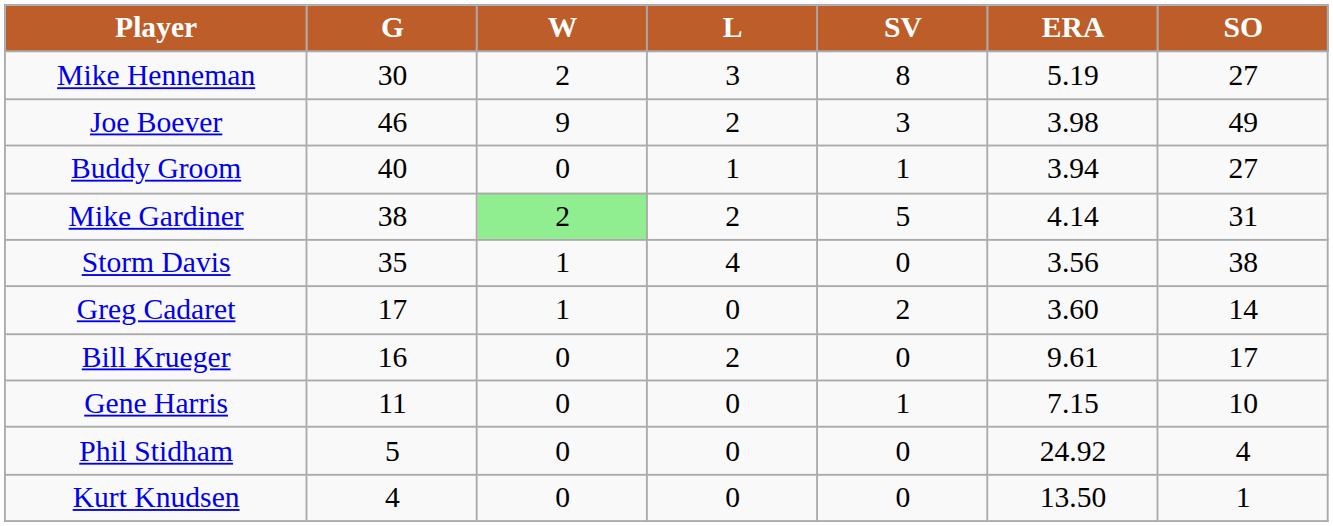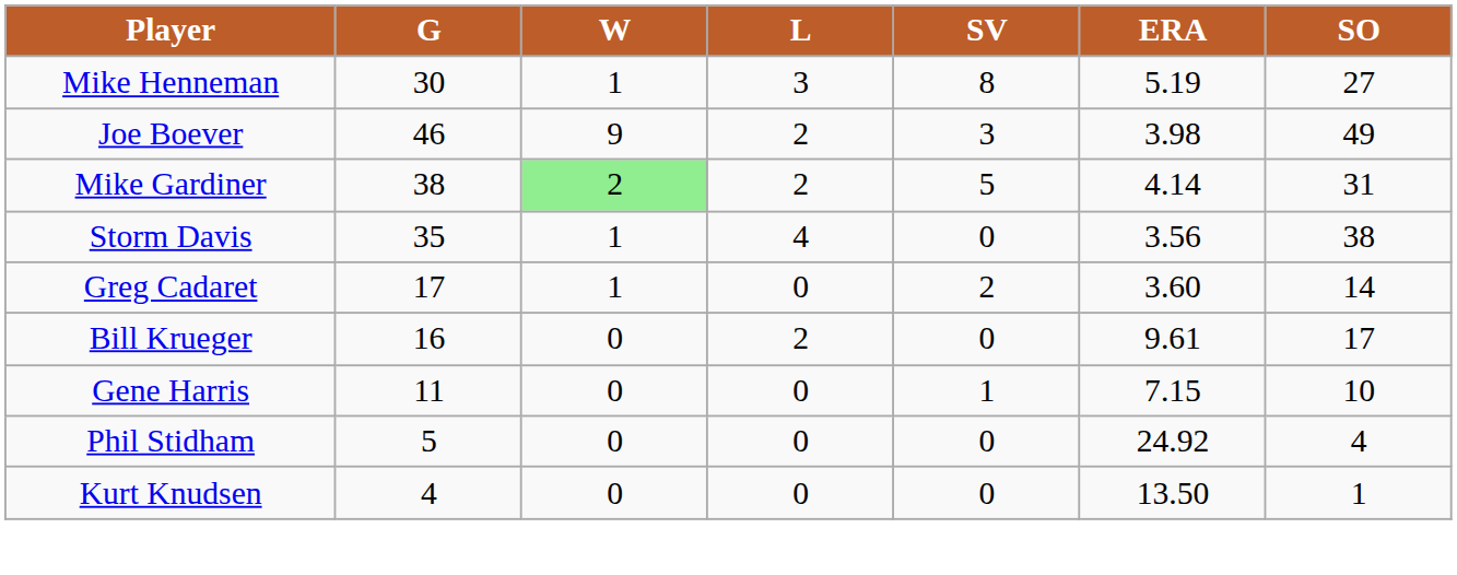 <table class="wikitable sortable">
 <tr>
 <th style="background:#bd5d29;color:white;" width="16%">Player</th>
 <th style="background:#bd5d29;color:white;" width="9%">G</th>
 <th style="background:#bd5d29;color:white;" width="9%">W</th>
 <th style="background:#bd5d29;color:white;" width="9%">L</th>
 <th style="background:#bd5d29;color:white;" width="9%">SV</th>
 <th style="background:#bd5d29;color:white;" width="9%">ERA</th>
 <th style="background:#bd5d29;color:white;" width="9%">SO</th>
 </tr>
 <tr align=center>
 <td><a href='#'>Mike Henneman</a></td>
 <td>30</td>
-<td>2</td>
+<td>1</td>
 <td>3</td>
 <td>8</td>
 <td>5.19</td>
 <td>27</td>
 </tr>
 <tr align=center>
 <td><a href='#'>Joe Boever</a></td>
 <td>46</td>
 <td>9</td>
 <td>2</td>
 <td>3</td>
 <td>3.98</td>
 <td>49</td>
-</tr>
-<tr align=center>
-<td><a href='#'>Buddy Groom</a></td>
-<td>40</td>
-<td>0</td>
-<td>1</td>
-<td>1</td>
-<td>3.94</td>
-<td>27</td>
 </tr>
 <tr align=center>
 <td><a href='#'>Mike Gardiner</a></td>
 <td>38</td>
 <td style="background: lightgreen;">2</td>
 <td>2</td>
 <td>5</td>
 <td>4.14</td>
 <td>31</td>
 </tr>
 <tr align=center>
 <td><a href='#'>Storm Davis</a></td>
 <td>35</td>
 <td>1</td>
 <td>4</td>
 <td>0</td>
 <td>3.56</td>
 <td>38</td>
 </tr>
 <tr align=center>
 <td><a href='#'>Greg Cadaret</a></td>
 <td>17</td>
 <td>1</td>
 <td>0</td>
 <td>2</td>
 <td>3.60</td>
 <td>14</td>
 </tr>
 <tr align=center>
 <td><a href='#'>Bill Krueger</a></td>
 <td>16</td>
 <td>0</td>
 <td>2</td>
 <td>0</td>
 <td>9.61</td>
 <td>17</td>
 </tr>
 <tr align=center>
 <td><a href='#'>Gene Harris</a></td>
 <td>11</td>
 <td>0</td>
 <td>0</td>
 <td>1</td>
 <td>7.15</td>
 <td>10</td>
 </tr>
 <tr align=center>
 <td><a href='#'>Phil Stidham</a></td>
 <td>5</td>
 <td>0</td>
 <td>0</td>
 <td>0</td>
 <td>24.92</td>
 <td>4</td>
 </tr>
 <tr align=center>
 <td><a href='#'>Kurt Knudsen</a></td>
 <td>4</td>
 <td>0</td>
 <td>0</td>
 <td>0</td>
 <td>13.50</td>
 <td>1</td>
 </tr>
 </table>
